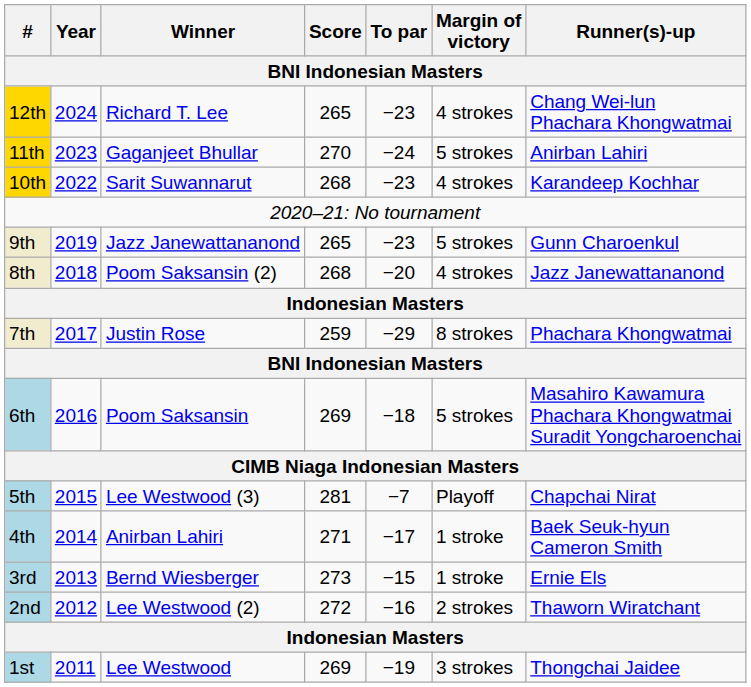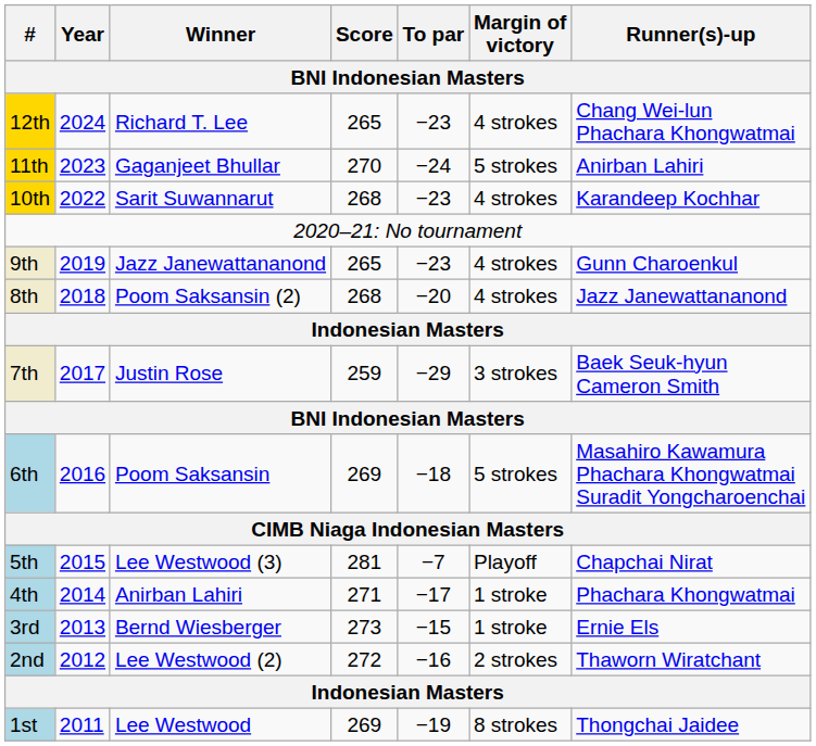 <table class=wikitable style="font-size:95%">
 <tr>
 <th>#</th>
 <th>Year</th>
 <th>Winner</th>
 <th>Score</th>
 <th>To par</th>
 <th>Margin of<br>victory</th>
 <th>Runner(s)-up</th>
 </tr>
 <tr>
 <th colspan=7>BNI Indonesian Masters</th>
 </tr>
 <tr>
 <td style="background:gold">12th</td>
 <td><a href='#'>2024</a></td>
 <td> <a href='#'>Richard T. Lee</a></td>
 <td align=center>265</td>
 <td align=center>−23</td>
 <td>4 strokes</td>
 <td> <a href='#'>Chang Wei-lun</a><br> <a href='#'>Phachara Khongwatmai</a></td>
 </tr>
 <tr>
 <td style="background:gold">11th</td>
 <td><a href='#'>2023</a></td>
 <td> <a href='#'>Gaganjeet Bhullar</a></td>
 <td align=center>270</td>
 <td align=center>−24</td>
 <td>5 strokes</td>
 <td> <a href='#'>Anirban Lahiri</a></td>
 </tr>
 <tr>
 <td style="background:gold">10th</td>
 <td><a href='#'>2022</a></td>
 <td> <a href='#'>Sarit Suwannarut</a></td>
 <td align=center>268</td>
 <td align=center>−23</td>
 <td>4 strokes</td>
 <td> <a href='#'>Karandeep Kochhar</a></td>
 </tr>
 <tr>
 <td colspan=7 align=center><em>2020–21: No tournament</em></td>
 </tr>
 <tr>
 <td style="background:#f2ecce">9th</td>
 <td><a href='#'>2019</a></td>
 <td> <a href='#'>Jazz Janewattananond</a></td>
 <td align=center>265</td>
 <td align=center>−23</td>
-<td>5 strokes</td>
+<td>4 strokes</td>
 <td> <a href='#'>Gunn Charoenkul</a></td>
 </tr>
 <tr>
 <td style="background:#f2ecce">8th</td>
 <td><a href='#'>2018</a></td>
 <td> <a href='#'>Poom Saksansin</a> (2)</td>
 <td align=center>268</td>
 <td align=center>−20</td>
 <td>4 strokes</td>
 <td> <a href='#'>Jazz Janewattananond</a></td>
 </tr>
 <tr>
 <th colspan=7>Indonesian Masters</th>
 </tr>
 <tr>
 <td style="background:#f2ecce">7th</td>
 <td><a href='#'>2017</a></td>
 <td> <a href='#'>Justin Rose</a></td>
 <td align=center>259</td>
 <td align=center>−29</td>
-<td>8 strokes</td>
-<td> <a href='#'>Phachara Khongwatmai</a></td>
+<td>3 strokes</td>
+<td> <a href='#'>Baek Seuk-hyun</a><br> <a href='#'>Cameron Smith</a></td>
 </tr>
 <tr>
 <th colspan=7>BNI Indonesian Masters</th>
 </tr>
 <tr>
 <td style="background:lightblue">6th</td>
 <td><a href='#'>2016</a></td>
 <td> <a href='#'>Poom Saksansin</a></td>
 <td align=center>269</td>
 <td align=center>−18</td>
 <td>5 strokes</td>
 <td> <a href='#'>Masahiro Kawamura</a><br> <a href='#'>Phachara Khongwatmai</a><br> <a href='#'>Suradit Yongcharoenchai</a></td>
 </tr>
 <tr>
 <th colspan=7>CIMB Niaga Indonesian Masters</th>
 </tr>
 <tr>
 <td style="background:lightblue">5th</td>
 <td><a href='#'>2015</a></td>
 <td> <a href='#'>Lee Westwood</a> (3)</td>
 <td align=center>281</td>
 <td align=center>−7</td>
 <td>Playoff</td>
 <td> <a href='#'>Chapchai Nirat</a></td>
 </tr>
 <tr>
 <td style="background:lightblue">4th</td>
 <td><a href='#'>2014</a></td>
 <td> <a href='#'>Anirban Lahiri</a></td>
 <td align=center>271</td>
 <td align=center>−17</td>
 <td>1 stroke</td>
-<td> <a href='#'>Baek Seuk-hyun</a><br> <a href='#'>Cameron Smith</a></td>
+<td> <a href='#'>Phachara Khongwatmai</a></td>
 </tr>
 <tr>
 <td style="background:lightblue">3rd</td>
 <td><a href='#'>2013</a></td>
 <td> <a href='#'>Bernd Wiesberger</a></td>
 <td align=center>273</td>
 <td align=center>−15</td>
 <td>1 stroke</td>
 <td> <a href='#'>Ernie Els</a></td>
 </tr>
 <tr>
 <td style="background:lightblue">2nd</td>
 <td><a href='#'>2012</a></td>
 <td> <a href='#'>Lee Westwood</a> (2)</td>
 <td align=center>272</td>
 <td align=center>−16</td>
 <td>2 strokes</td>
 <td> <a href='#'>Thaworn Wiratchant</a></td>
 </tr>
 <tr>
 <th colspan=7>Indonesian Masters</th>
 </tr>
 <tr>
 <td style="background:lightblue">1st</td>
 <td><a href='#'>2011</a></td>
 <td> <a href='#'>Lee Westwood</a></td>
 <td align=center>269</td>
 <td align=center>−19</td>
-<td>3 strokes</td>
+<td>8 strokes</td>
 <td> <a href='#'>Thongchai Jaidee</a></td>
 </tr>
 </table>
